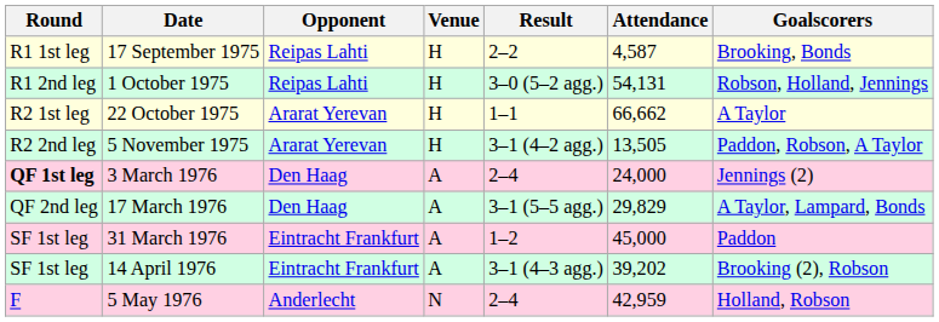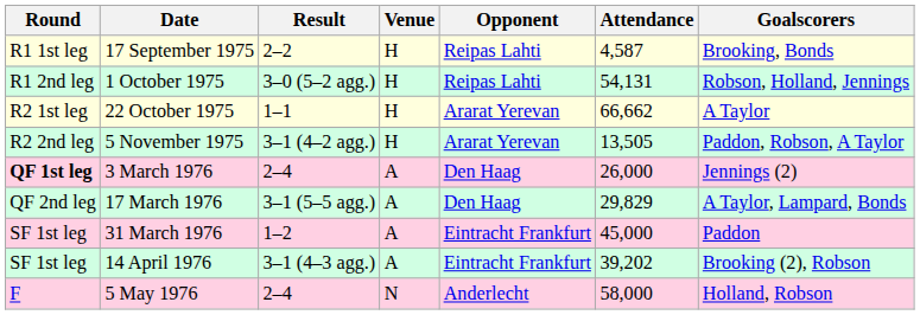 <table class="wikitable">
 <tr>
 <th>Round</th>
 <th>Date</th>
+<th>Result</th>
+<th>Venue</th>
 <th>Opponent</th>
-<th>Venue</th>
-<th>Result</th>
 <th>Attendance</th>
 <th>Goalscorers</th>
 </tr>
 <tr style="background-color: #ffffdd;">
 <td>R1 1st leg</td>
 <td>17 September 1975</td>
+<td>2–2</td>
+<td>H</td>
 <td><a href='#'>Reipas Lahti</a></td>
-<td>H</td>
-<td>2–2</td>
 <td>4,587</td>
 <td><a href='#'>Brooking</a>, <a href='#'>Bonds</a></td>
 </tr>
 <tr style="background-color: #d0ffe3;">
 <td>R1 2nd leg</td>
 <td>1 October 1975</td>
+<td>3–0 (5–2 agg.)</td>
+<td>H</td>
 <td><a href='#'>Reipas Lahti</a></td>
-<td>H</td>
-<td>3–0 (5–2 agg.)</td>
 <td>54,131</td>
 <td><a href='#'>Robson</a>, <a href='#'>Holland</a>, <a href='#'>Jennings</a></td>
 </tr>
 <tr style="background-color: #ffffdd;">
 <td>R2 1st leg</td>
 <td>22 October 1975</td>
+<td>1–1</td>
+<td>H</td>
 <td><a href='#'>Ararat Yerevan</a></td>
-<td>H</td>
-<td>1–1</td>
 <td>66,662</td>
 <td><a href='#'>A Taylor</a></td>
 </tr>
 <tr style="background-color: #d0ffe3;">
 <td>R2 2nd leg</td>
 <td>5 November 1975</td>
+<td>3–1 (4–2 agg.)</td>
+<td>H</td>
 <td><a href='#'>Ararat Yerevan</a></td>
-<td>H</td>
-<td>3–1 (4–2 agg.)</td>
 <td>13,505</td>
 <td><a href='#'>Paddon</a>, <a href='#'>Robson</a>, <a href='#'>A Taylor</a></td>
 </tr>
 <tr style="background-color: #ffd0e3;">
 <td><strong>QF 1st leg</strong></td>
 <td>3 March 1976</td>
+<td>2–4</td>
+<td>A</td>
 <td><a href='#'>Den Haag</a></td>
-<td>A</td>
-<td>2–4</td>
-<td>24,000</td>
+<td>26,000</td>
 <td><a href='#'>Jennings</a> (2)</td>
 </tr>
 <tr style="background-color: #d0ffe3;">
 <td>QF 2nd leg</td>
 <td>17 March 1976</td>
+<td>3–1 (5–5 agg.)</td>
+<td>A</td>
 <td><a href='#'>Den Haag</a></td>
-<td>A</td>
-<td>3–1 (5–5 agg.)</td>
 <td>29,829</td>
 <td><a href='#'>A Taylor</a>, <a href='#'>Lampard</a>, <a href='#'>Bonds</a></td>
 </tr>
 <tr style="background-color: #ffd0e3;">
 <td>SF 1st leg</td>
 <td>31 March 1976</td>
+<td>1–2</td>
+<td>A</td>
 <td><a href='#'>Eintracht Frankfurt</a></td>
-<td>A</td>
-<td>1–2</td>
 <td>45,000</td>
 <td><a href='#'>Paddon</a></td>
 </tr>
 <tr style="background-color: #d0ffe3;">
 <td>SF 1st leg</td>
 <td>14 April 1976</td>
+<td>3–1 (4–3 agg.)</td>
+<td>A</td>
 <td><a href='#'>Eintracht Frankfurt</a></td>
-<td>A</td>
-<td>3–1 (4–3 agg.)</td>
 <td>39,202</td>
 <td><a href='#'>Brooking</a> (2), <a href='#'>Robson</a></td>
 </tr>
 <tr style="background-color: #ffd0e3;">
 <td><a href='#'>F</a></td>
 <td>5 May 1976</td>
+<td>2–4</td>
+<td>N</td>
 <td><a href='#'>Anderlecht</a></td>
-<td>N</td>
-<td>2–4</td>
-<td>42,959</td>
+<td>58,000</td>
 <td><a href='#'>Holland</a>, <a href='#'>Robson</a></td>
 </tr>
 </table>
